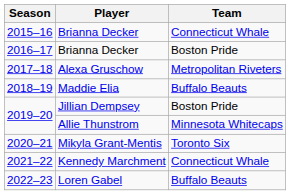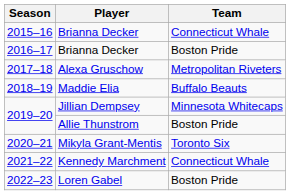 <table class="wikitable sortable">
 <tr>
 <th>Season</th>
 <th>Player</th>
 <th>Team</th>
 </tr>
 <tr>
 <td><a href='#'>2015–16</a></td>
 <td><a href='#'>Brianna Decker</a></td>
 <td><a href='#'>Connecticut Whale</a></td>
 </tr>
 <tr>
 <td><a href='#'>2016–17</a></td>
 <td>Brianna Decker</td>
 <td>Boston Pride</td>
 </tr>
 <tr>
 <td><a href='#'>2017–18</a></td>
 <td><a href='#'>Alexa Gruschow</a></td>
 <td><a href='#'>Metropolitan Riveters</a></td>
 </tr>
 <tr>
 <td><a href='#'>2018–19</a></td>
 <td><a href='#'>Maddie Elia</a></td>
 <td><a href='#'>Buffalo Beauts</a></td>
 </tr>
 <tr>
 <td rowspan="2"><a href='#'>2019–20</a></td>
 <td><a href='#'>Jillian Dempsey</a></td>
-<td>Boston Pride</td>
+<td><a href='#'>Minnesota Whitecaps</a></td>
 </tr>
 <tr>
 <td><a href='#'>Allie Thunstrom</a></td>
-<td><a href='#'>Minnesota Whitecaps</a></td>
+<td>Boston Pride</td>
 </tr>
 <tr>
 <td><a href='#'>2020–21</a></td>
 <td><a href='#'>Mikyla Grant-Mentis</a></td>
 <td><a href='#'>Toronto Six</a></td>
 </tr>
 <tr>
 <td><a href='#'>2021–22</a></td>
 <td><a href='#'>Kennedy Marchment</a></td>
 <td><a href='#'>Connecticut Whale</a></td>
 </tr>
 <tr>
 <td><a href='#'>2022–23</a></td>
 <td><a href='#'>Loren Gabel</a></td>
-<td><a href='#'>Buffalo Beauts</a></td>
+<td>Boston Pride</td>
 </tr>
 </table>
